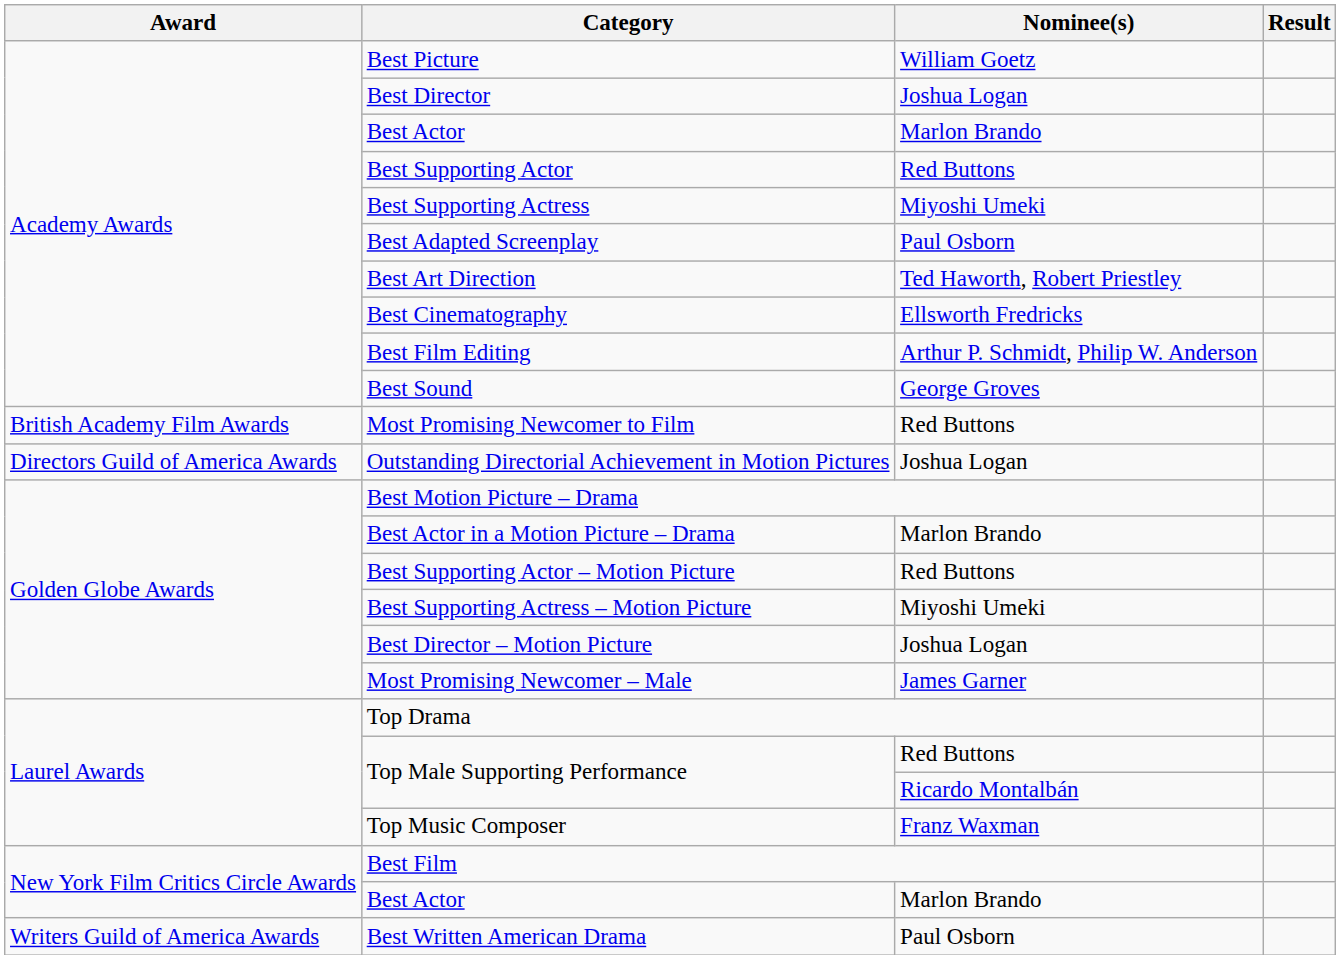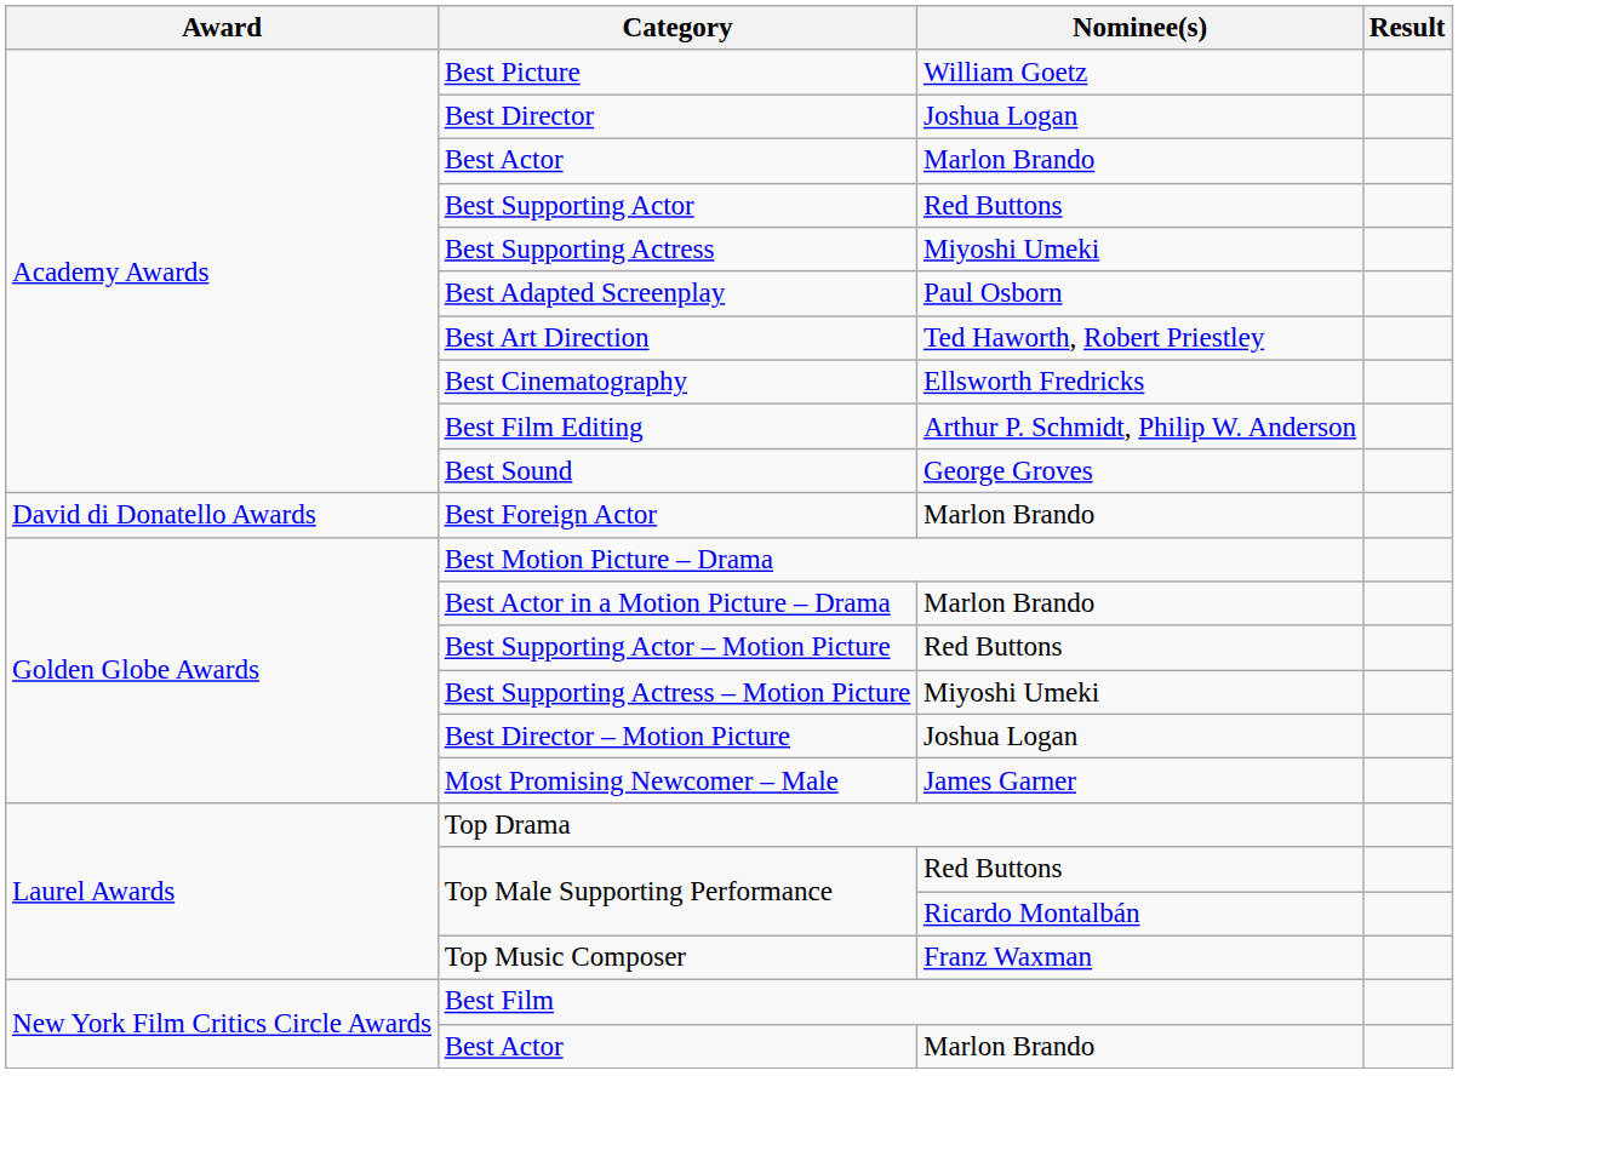 <table class="wikitable plainrowheaders">
 <tr>
 <th>Award</th>
 <th>Category</th>
 <th>Nominee(s)</th>
 <th>Result</th>
 </tr>
 <tr>
 <td rowspan="10"><a href='#'>Academy Awards</a></td>
 <td><a href='#'>Best Picture</a></td>
 <td><a href='#'>William Goetz</a></td>
 <td></td>
 </tr>
 <tr>
 <td><a href='#'>Best Director</a></td>
 <td><a href='#'>Joshua Logan</a></td>
 <td></td>
 </tr>
 <tr>
 <td><a href='#'>Best Actor</a></td>
 <td><a href='#'>Marlon Brando</a></td>
 <td></td>
 </tr>
 <tr>
 <td><a href='#'>Best Supporting Actor</a></td>
 <td><a href='#'>Red Buttons</a></td>
 <td></td>
 </tr>
 <tr>
 <td><a href='#'>Best Supporting Actress</a></td>
 <td><a href='#'>Miyoshi Umeki</a></td>
 <td></td>
 </tr>
 <tr>
 <td><a href='#'>Best Adapted Screenplay</a></td>
 <td><a href='#'>Paul Osborn</a></td>
 <td></td>
 </tr>
 <tr>
 <td><a href='#'>Best Art Direction</a></td>
 <td><a href='#'>Ted Haworth</a>, <a href='#'>Robert Priestley</a></td>
 <td></td>
 </tr>
 <tr>
 <td><a href='#'>Best Cinematography</a></td>
 <td><a href='#'>Ellsworth Fredricks</a></td>
 <td></td>
 </tr>
 <tr>
 <td><a href='#'>Best Film Editing</a></td>
 <td><a href='#'>Arthur P. Schmidt</a>, <a href='#'>Philip W. Anderson</a></td>
 <td></td>
 </tr>
 <tr>
 <td><a href='#'>Best Sound</a></td>
 <td><a href='#'>George Groves</a></td>
 <td></td>
 </tr>
 <tr>
-<td><a href='#'>British Academy Film Awards</a></td>
-<td><a href='#'>Most Promising Newcomer to Film</a></td>
-<td>Red Buttons</td>
-<td></td>
-</tr>
-<tr>
-<td><a href='#'>Directors Guild of America Awards</a></td>
-<td><a href='#'>Outstanding Directorial Achievement in Motion Pictures</a></td>
-<td>Joshua Logan</td>
+<td><a href='#'>David di Donatello Awards</a></td>
+<td><a href='#'>Best Foreign Actor</a></td>
+<td>Marlon Brando</td>
 <td></td>
 </tr>
 <tr>
 <td rowspan="6"><a href='#'>Golden Globe Awards</a></td>
 <td colspan="2"><a href='#'>Best Motion Picture – Drama</a></td>
 <td></td>
 </tr>
 <tr>
 <td><a href='#'>Best Actor in a Motion Picture – Drama</a></td>
 <td>Marlon Brando</td>
 <td></td>
 </tr>
 <tr>
 <td><a href='#'>Best Supporting Actor – Motion Picture</a></td>
 <td>Red Buttons</td>
 <td></td>
 </tr>
 <tr>
 <td><a href='#'>Best Supporting Actress – Motion Picture</a></td>
 <td>Miyoshi Umeki</td>
 <td></td>
 </tr>
 <tr>
 <td><a href='#'>Best Director – Motion Picture</a></td>
 <td>Joshua Logan</td>
 <td></td>
 </tr>
 <tr>
 <td><a href='#'>Most Promising Newcomer – Male</a></td>
 <td><a href='#'>James Garner</a></td>
 <td></td>
 </tr>
 <tr>
 <td rowspan="4"><a href='#'>Laurel Awards</a></td>
 <td colspan="2">Top Drama</td>
 <td></td>
 </tr>
 <tr>
 <td rowspan="2">Top Male Supporting Performance</td>
 <td>Red Buttons</td>
 <td></td>
 </tr>
 <tr>
 <td><a href='#'>Ricardo Montalbán</a></td>
 <td></td>
 </tr>
 <tr>
 <td>Top Music Composer</td>
 <td><a href='#'>Franz Waxman</a></td>
 <td></td>
 </tr>
 <tr>
 <td rowspan="2"><a href='#'>New York Film Critics Circle Awards</a></td>
 <td colspan="2"><a href='#'>Best Film</a></td>
 <td></td>
 </tr>
 <tr>
 <td><a href='#'>Best Actor</a></td>
 <td>Marlon Brando</td>
 <td></td>
 </tr>
-<tr>
-<td><a href='#'>Writers Guild of America Awards</a></td>
-<td><a href='#'>Best Written American Drama</a></td>
-<td>Paul Osborn</td>
-<td></td>
-</tr>
 </table>
